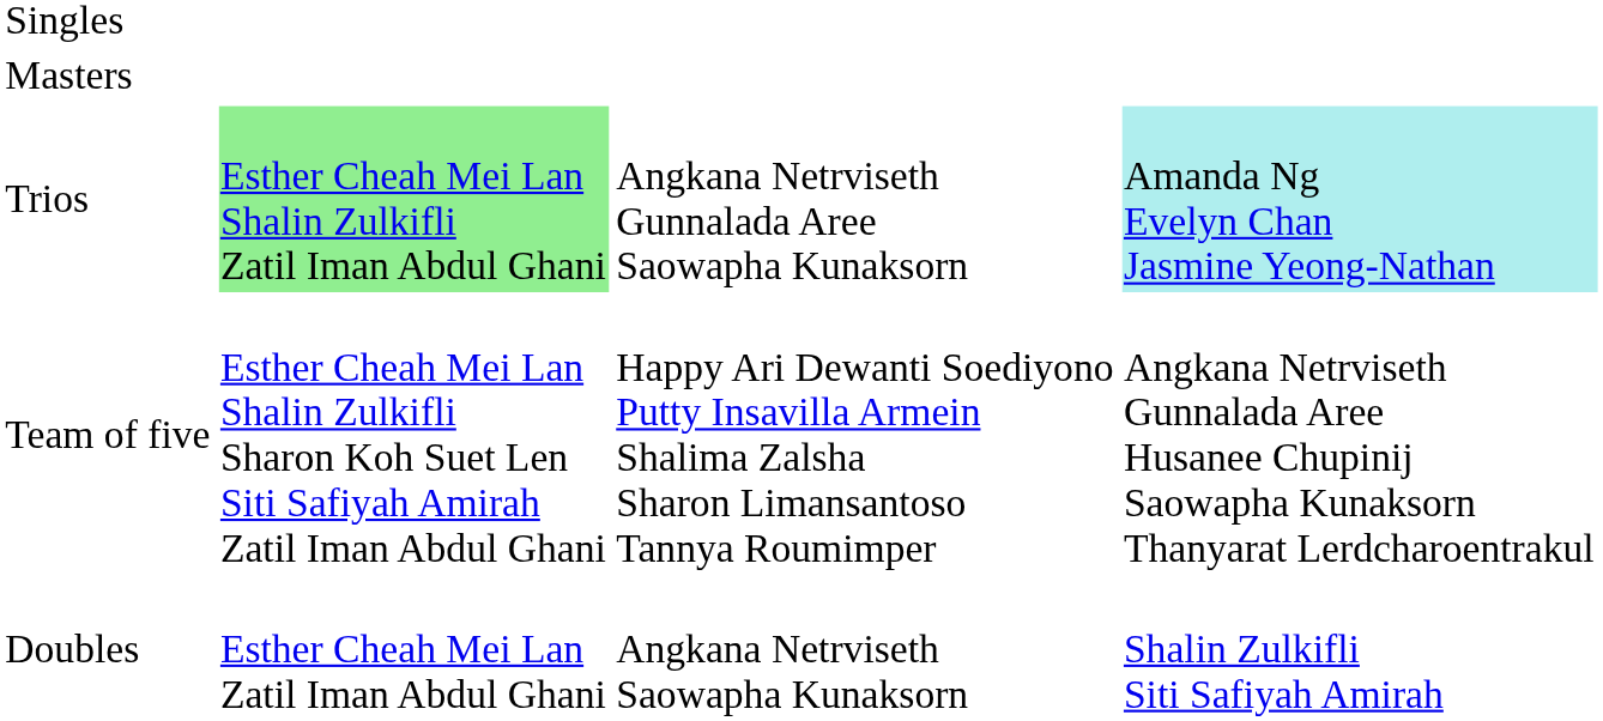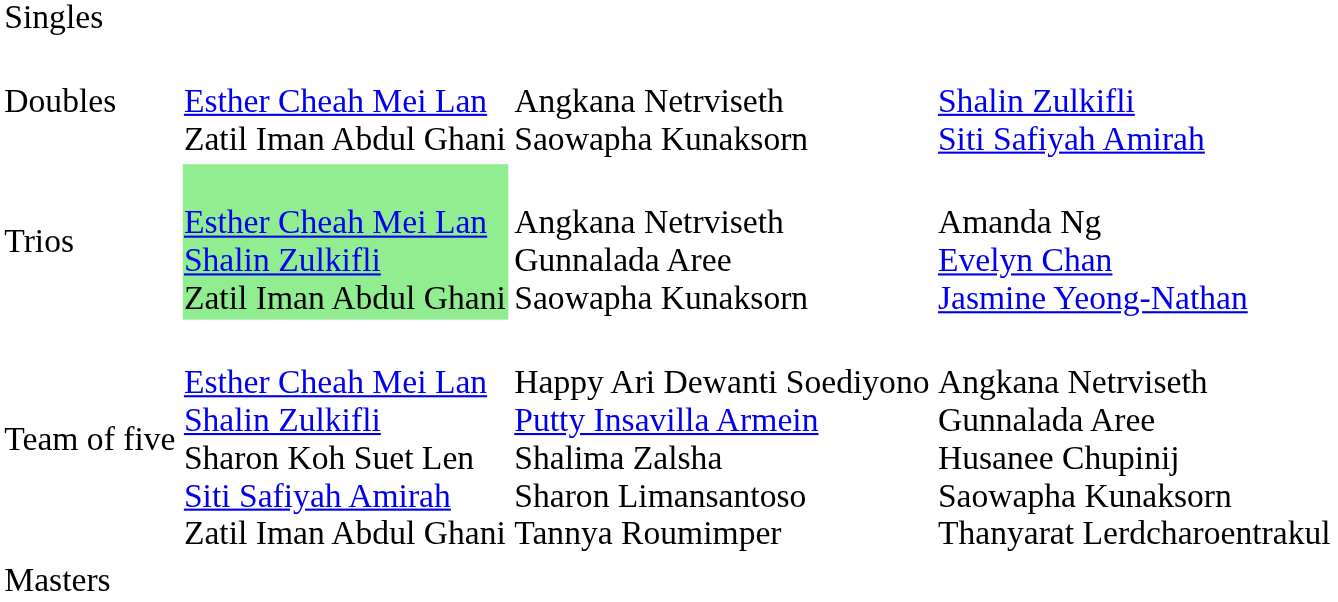 <table>
 <tr>
 <td>Singles</td>
 <td></td>
 <td></td>
 <td></td>
 </tr>
 <tr>
-<td>Masters</td>
-<td></td>
-<td></td>
-<td></td>
+<td>Doubles</td>
+<td><br><a href='#'>Esther Cheah Mei Lan</a><br>Zatil Iman Abdul Ghani</td>
+<td><br>Angkana Netrviseth<br>Saowapha Kunaksorn</td>
+<td><br><a href='#'>Shalin Zulkifli</a><br><a href='#'>Siti Safiyah Amirah</a></td>
 </tr>
 <tr>
 <td>Trios</td>
 <td style="background: lightgreen;"><br><a href='#'>Esther Cheah Mei Lan</a><br><a href='#'>Shalin Zulkifli</a><br>Zatil Iman Abdul Ghani</td>
 <td><br>Angkana Netrviseth<br>Gunnalada Aree<br>Saowapha Kunaksorn</td>
-<td style="background: paleturquoise;"><br>Amanda Ng<br><a href='#'>Evelyn Chan</a><br><a href='#'>Jasmine Yeong-Nathan</a></td>
+<td><br>Amanda Ng<br><a href='#'>Evelyn Chan</a><br><a href='#'>Jasmine Yeong-Nathan</a></td>
 </tr>
 <tr>
 <td>Team of five</td>
 <td nowrap=true><br><a href='#'>Esther Cheah Mei Lan</a><br><a href='#'>Shalin Zulkifli</a><br>Sharon Koh Suet Len<br><a href='#'>Siti Safiyah Amirah</a><br>Zatil Iman Abdul Ghani</td>
 <td nowrap=true><br>Happy Ari Dewanti Soediyono<br><a href='#'>Putty Insavilla Armein</a><br>Shalima Zalsha<br>Sharon Limansantoso<br>Tannya Roumimper</td>
 <td nowrap=true><br>Angkana Netrviseth<br>Gunnalada Aree<br>Husanee Chupinij<br>Saowapha Kunaksorn<br>Thanyarat Lerdcharoentrakul</td>
 </tr>
 <tr>
-<td>Doubles</td>
-<td><br><a href='#'>Esther Cheah Mei Lan</a><br>Zatil Iman Abdul Ghani</td>
-<td><br>Angkana Netrviseth<br>Saowapha Kunaksorn</td>
-<td><br><a href='#'>Shalin Zulkifli</a><br><a href='#'>Siti Safiyah Amirah</a></td>
+<td>Masters</td>
+<td></td>
+<td></td>
+<td></td>
 </tr>
 </table>
